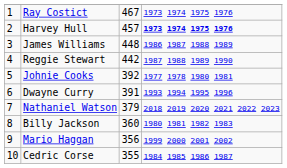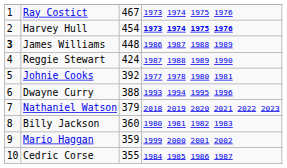 <table class="wikitable">
 <tr>
 </tr>
 <tr>
 <td>1</td>
 <td><a href='#'>Ray Costict</a></td>
 <td>467</td>
 <td style="font-size:80%;"><a href='#'>1973</a> <a href='#'>1974</a> <a href='#'>1975</a> <a href='#'>1976</a></td>
 </tr>
 <tr>
 <td>2</td>
 <td>Harvey Hull</td>
-<td>457</td>
+<td>454</td>
 <td style="font-size:80%;"><strong><a href='#'>1973</a> <a href='#'>1974</a> <a href='#'>1975</a> <a href='#'>1976</a></strong></td>
 </tr>
 <tr>
-<td>3</td>
+<td><strong>3</strong></td>
 <td>James Williams</td>
 <td>448</td>
 <td style="font-size:80%;"><a href='#'>1986</a> <a href='#'>1987</a> <a href='#'>1988</a> <a href='#'>1989</a></td>
 </tr>
 <tr>
 <td>4</td>
 <td>Reggie Stewart</td>
-<td>442</td>
+<td>424</td>
 <td style="font-size:80%;"><a href='#'>1987</a> <a href='#'>1988</a> <a href='#'>1989</a> <a href='#'>1990</a></td>
 </tr>
 <tr>
 <td>5</td>
 <td><a href='#'>Johnie Cooks</a></td>
 <td>392</td>
 <td style="font-size:80%;"><a href='#'>1977</a> <a href='#'>1978</a> <a href='#'>1980</a> <a href='#'>1981</a></td>
 </tr>
 <tr>
 <td>6</td>
 <td>Dwayne Curry</td>
-<td>391</td>
+<td>388</td>
 <td style="font-size:80%;"><a href='#'>1993</a> <a href='#'>1994</a> <a href='#'>1995</a> <a href='#'>1996</a></td>
 </tr>
 <tr>
 <td>7</td>
 <td><a href='#'>Nathaniel Watson</a></td>
 <td>379</td>
 <td style="font-size:80%;"><a href='#'>2018</a> <a href='#'>2019</a> <a href='#'>2020</a> <a href='#'>2021</a> <a href='#'>2022</a> <a href='#'>2023</a></td>
 </tr>
 <tr>
 <td>8</td>
 <td>Billy Jackson</td>
 <td>360</td>
 <td style="font-size:80%;"><a href='#'>1980</a> <a href='#'>1981</a> <a href='#'>1982</a> <a href='#'>1983</a></td>
 </tr>
 <tr>
 <td>9</td>
 <td><a href='#'>Mario Haggan</a></td>
-<td>356</td>
+<td>359</td>
 <td style="font-size:80%;"><a href='#'>1999</a> <a href='#'>2000</a> <a href='#'>2001</a> <a href='#'>2002</a></td>
 </tr>
 <tr>
 <td>10</td>
 <td>Cedric Corse</td>
 <td>355</td>
 <td style="font-size:80%;"><a href='#'>1984</a> <a href='#'>1985</a> <a href='#'>1986</a> <a href='#'>1987</a></td>
 </tr>
 </table>
